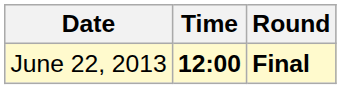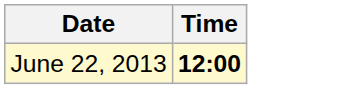 <table class="wikitable">
 <tr>
 <th>Date</th>
 <th>Time</th>
-<th>Round</th>
 </tr>
 <tr style=background:lemonchiffon>
 <td>June 22, 2013</td>
 <td><strong>12:00</strong></td>
-<td><strong>Final</strong></td>
 </tr>
 </table>
